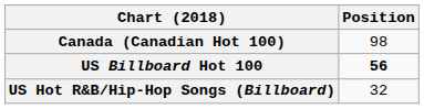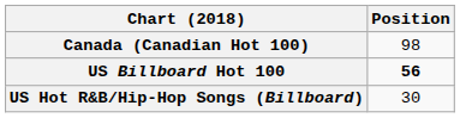 <table class="wikitable sortable plainrowheaders" style="text-align:center">
 <tr>
 <th scope="col">Chart (2018)</th>
 <th scope="col">Position</th>
 </tr>
 <tr>
 <th scope="row">Canada (Canadian Hot 100)</th>
 <td>98</td>
 </tr>
 <tr>
 <th scope="row">US <em>Billboard</em> Hot 100</th>
 <td><strong>56</strong></td>
 </tr>
 <tr>
 <th scope="row">US Hot R&B/Hip-Hop Songs (<em>Billboard</em>)</th>
-<td>32</td>
+<td>30</td>
 </tr>
 </table>
